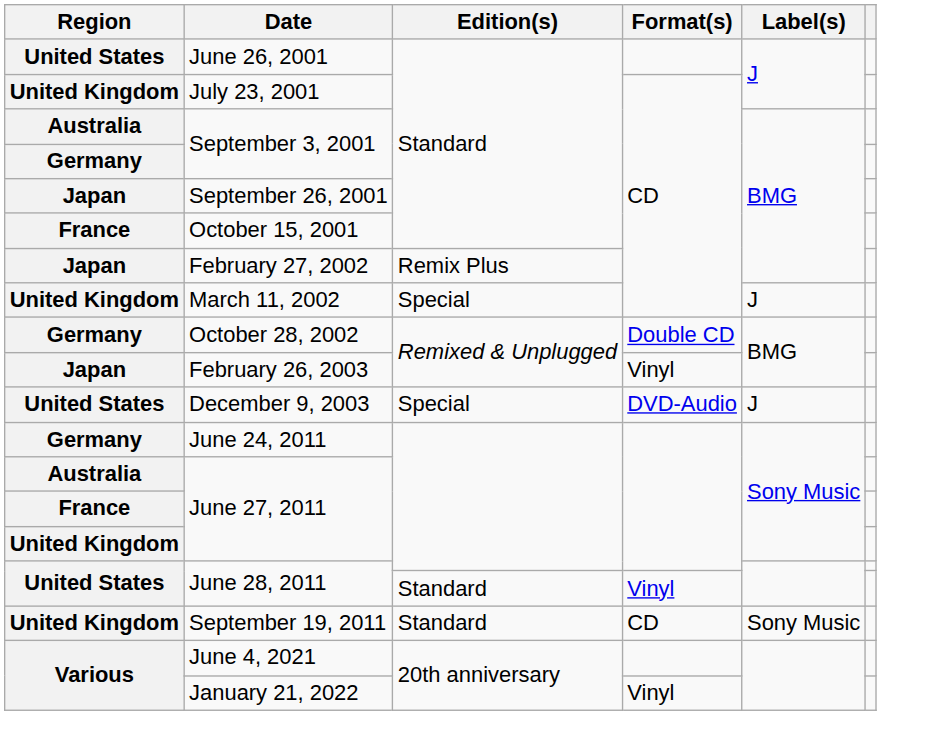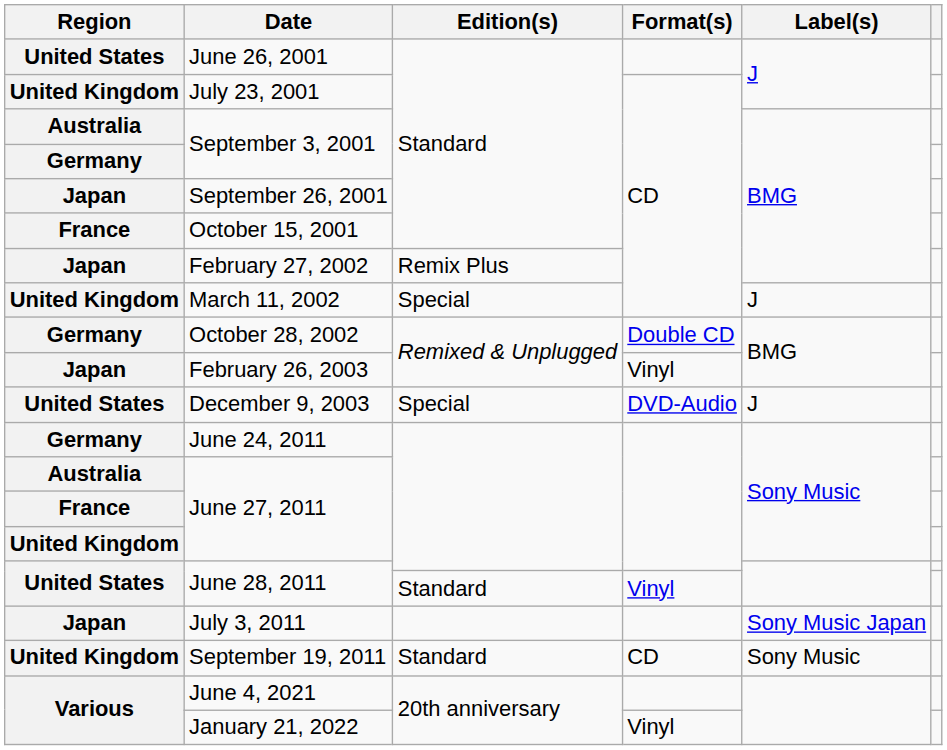 <table class="wikitable plainrowheaders">
 <tr>
 <th scope="col">Region</th>
 <th scope="col">Date</th>
 <th scope="col">Edition(s)</th>
 <th scope="col">Format(s)</th>
 <th scope="col">Label(s)</th>
 <th scope="col"></th>
 </tr>
 <tr>
 <th scope="row">United States</th>
 <td>June 26, 2001</td>
 <td rowspan="6">Standard</td>
 <td></td>
 <td rowspan="2"><a href='#'>J</a></td>
 <td></td>
 </tr>
 <tr>
 <th scope="row">United Kingdom</th>
 <td>July 23, 2001</td>
 <td rowspan="7">CD</td>
 <td></td>
 </tr>
 <tr>
 <th scope="row">Australia</th>
 <td rowspan="2">September 3, 2001</td>
 <td rowspan="5"><a href='#'>BMG</a></td>
 <td></td>
 </tr>
 <tr>
 <th scope="row">Germany</th>
 <td></td>
 </tr>
 <tr>
 <th scope="row">Japan</th>
 <td>September 26, 2001</td>
 <td></td>
 </tr>
 <tr>
 <th scope="row">France</th>
 <td>October 15, 2001</td>
 <td></td>
 </tr>
 <tr>
 <th scope="row">Japan</th>
 <td>February 27, 2002</td>
 <td>Remix Plus</td>
 <td></td>
 </tr>
 <tr>
 <th scope="row">United Kingdom</th>
 <td>March 11, 2002</td>
 <td>Special</td>
 <td>J</td>
 <td></td>
 </tr>
 <tr>
 <th scope="row">Germany</th>
 <td>October 28, 2002</td>
 <td rowspan="2"><em>Remixed & Unplugged</em></td>
 <td><a href='#'>Double CD</a></td>
 <td rowspan="2">BMG</td>
 <td></td>
 </tr>
 <tr>
 <th scope="row">Japan</th>
 <td>February 26, 2003</td>
 <td>Vinyl</td>
 <td></td>
 </tr>
 <tr>
 <th scope="row">United States</th>
 <td>December 9, 2003</td>
 <td>Special</td>
 <td><a href='#'>DVD-Audio</a></td>
 <td>J</td>
 <td></td>
 </tr>
 <tr>
 <th scope="row">Germany</th>
 <td>June 24, 2011</td>
 <td rowspan="5"></td>
 <td rowspan="5"></td>
 <td rowspan="4"><a href='#'>Sony Music</a></td>
 <td></td>
 </tr>
 <tr>
 <th scope="row">Australia</th>
 <td rowspan="3">June 27, 2011</td>
 <td></td>
 </tr>
 <tr>
 <th scope="row">France</th>
 <td></td>
 </tr>
 <tr>
 <th scope="row">United Kingdom</th>
 <td></td>
 </tr>
 <tr>
 <th scope="row" rowspan="2">United States</th>
 <td rowspan="2">June 28, 2011</td>
 <td rowspan="2"></td>
 <td></td>
 </tr>
 <tr>
 <td>Standard</td>
 <td><a href='#'>Vinyl</a></td>
 <td></td>
 </tr>
 <tr>
+<th scope="row">Japan</th>
+<td>July 3, 2011</td>
+<td></td>
+<td></td>
+<td><a href='#'>Sony Music Japan</a></td>
+<td></td>
+</tr>
+<tr>
 <th scope="row">United Kingdom</th>
 <td>September 19, 2011</td>
 <td>Standard</td>
 <td>CD</td>
 <td>Sony Music</td>
 <td></td>
 </tr>
 <tr>
 <th scope="row" rowspan="2">Various</th>
 <td>June 4, 2021</td>
 <td rowspan="2">20th anniversary</td>
 <td></td>
 <td rowspan="2"></td>
 <td></td>
 </tr>
 <tr>
 <td>January 21, 2022</td>
 <td>Vinyl</td>
 <td></td>
 </tr>
 </table>
